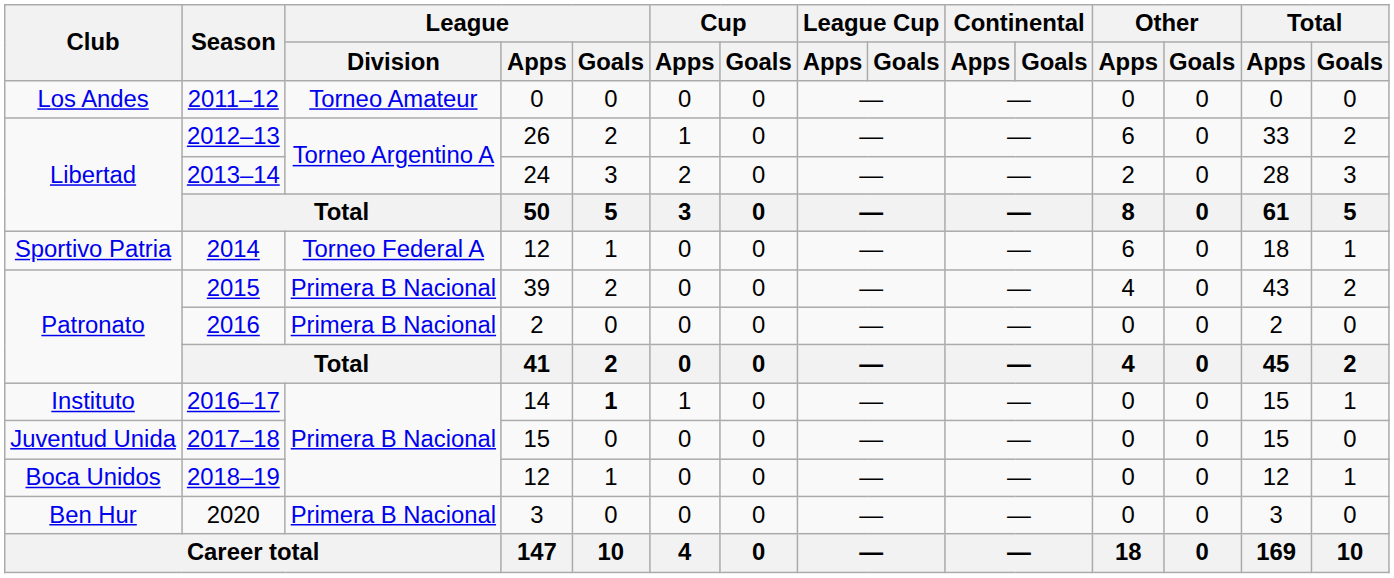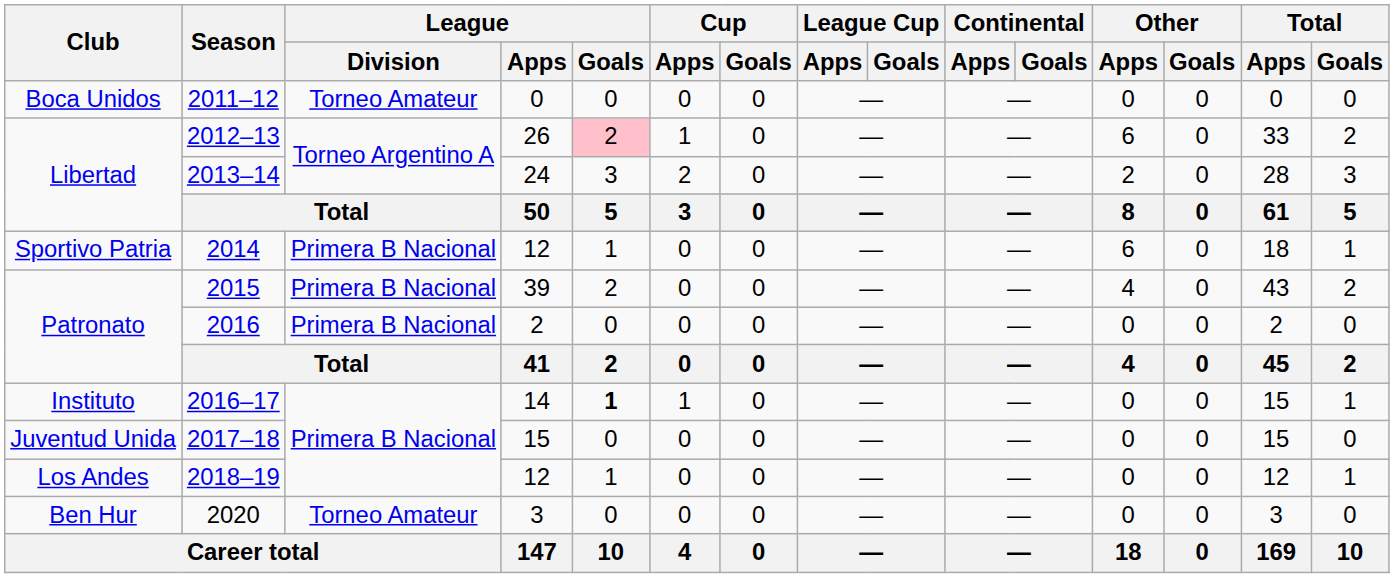 <table class="wikitable" style="text-align:center">
 <tr>
 <th rowspan="2">Club</th>
 <th rowspan="2">Season</th>
 <th colspan="3">League</th>
 <th colspan="2">Cup</th>
 <th colspan="2">League Cup</th>
 <th colspan="2">Continental</th>
 <th colspan="2">Other</th>
 <th colspan="2">Total</th>
 </tr>
 <tr>
 <th>Division</th>
 <th>Apps</th>
 <th>Goals</th>
 <th>Apps</th>
 <th>Goals</th>
 <th>Apps</th>
 <th>Goals</th>
 <th>Apps</th>
 <th>Goals</th>
 <th>Apps</th>
 <th>Goals</th>
 <th>Apps</th>
 <th>Goals</th>
 </tr>
 <tr>
-<td rowspan="1"><a href='#'>Los Andes</a></td>
+<td rowspan="1"><a href='#'>Boca Unidos</a></td>
 <td><a href='#'>2011–12</a></td>
 <td rowspan="1"><a href='#'>Torneo Amateur</a></td>
 <td>0</td>
 <td>0</td>
 <td>0</td>
 <td>0</td>
 <td colspan="2">—</td>
 <td colspan="2">—</td>
 <td>0</td>
 <td>0</td>
 <td>0</td>
 <td>0</td>
 </tr>
 <tr>
 <td rowspan="3"><a href='#'>Libertad</a></td>
 <td><a href='#'>2012–13</a></td>
 <td rowspan="2"><a href='#'>Torneo Argentino A</a></td>
 <td>26</td>
-<td>2</td>
+<td style="background: pink;">2</td>
 <td>1</td>
 <td>0</td>
 <td colspan="2">—</td>
 <td colspan="2">—</td>
 <td>6</td>
 <td>0</td>
 <td>33</td>
 <td>2</td>
 </tr>
 <tr>
 <td><a href='#'>2013–14</a></td>
 <td>24</td>
 <td>3</td>
 <td>2</td>
 <td>0</td>
 <td colspan="2">—</td>
 <td colspan="2">—</td>
 <td>2</td>
 <td>0</td>
 <td>28</td>
 <td>3</td>
 </tr>
 <tr>
 <th colspan="2">Total</th>
 <th>50</th>
 <th>5</th>
 <th>3</th>
 <th>0</th>
 <th colspan="2">—</th>
 <th colspan="2">—</th>
 <th>8</th>
 <th>0</th>
 <th>61</th>
 <th>5</th>
 </tr>
 <tr>
 <td rowspan="1"><a href='#'>Sportivo Patria</a></td>
 <td><a href='#'>2014</a></td>
-<td rowspan="1"><a href='#'>Torneo Federal A</a></td>
+<td rowspan="1"><a href='#'>Primera B Nacional</a></td>
 <td>12</td>
 <td>1</td>
 <td>0</td>
 <td>0</td>
 <td colspan="2">—</td>
 <td colspan="2">—</td>
 <td>6</td>
 <td>0</td>
 <td>18</td>
 <td>1</td>
 </tr>
 <tr>
 <td rowspan="3"><a href='#'>Patronato</a></td>
 <td><a href='#'>2015</a></td>
 <td rowspan="1"><a href='#'>Primera B Nacional</a></td>
 <td>39</td>
 <td>2</td>
 <td>0</td>
 <td>0</td>
 <td colspan="2">—</td>
 <td colspan="2">—</td>
 <td>4</td>
 <td>0</td>
 <td>43</td>
 <td>2</td>
 </tr>
 <tr>
 <td><a href='#'>2016</a></td>
 <td rowspan="1"><a href='#'>Primera B Nacional</a></td>
 <td>2</td>
 <td>0</td>
 <td>0</td>
 <td>0</td>
 <td colspan="2">—</td>
 <td colspan="2">—</td>
 <td>0</td>
 <td>0</td>
 <td>2</td>
 <td>0</td>
 </tr>
 <tr>
 <th colspan="2">Total</th>
 <th>41</th>
 <th>2</th>
 <th>0</th>
 <th>0</th>
 <th colspan="2">—</th>
 <th colspan="2">—</th>
 <th>4</th>
 <th>0</th>
 <th>45</th>
 <th>2</th>
 </tr>
 <tr>
 <td rowspan="1"><a href='#'>Instituto</a></td>
 <td><a href='#'>2016–17</a></td>
 <td rowspan="3"><a href='#'>Primera B Nacional</a></td>
 <td>14</td>
 <td><strong>1</strong></td>
 <td>1</td>
 <td>0</td>
 <td colspan="2">—</td>
 <td colspan="2">—</td>
 <td>0</td>
 <td>0</td>
 <td>15</td>
 <td>1</td>
 </tr>
 <tr>
 <td rowspan="1"><a href='#'>Juventud Unida</a></td>
 <td><a href='#'>2017–18</a></td>
 <td>15</td>
 <td>0</td>
 <td>0</td>
 <td>0</td>
 <td colspan="2">—</td>
 <td colspan="2">—</td>
 <td>0</td>
 <td>0</td>
 <td>15</td>
 <td>0</td>
 </tr>
 <tr>
-<td rowspan="1"><a href='#'>Boca Unidos</a></td>
+<td rowspan="1"><a href='#'>Los Andes</a></td>
 <td><a href='#'>2018–19</a></td>
 <td>12</td>
 <td>1</td>
 <td>0</td>
 <td>0</td>
 <td colspan="2">—</td>
 <td colspan="2">—</td>
 <td>0</td>
 <td>0</td>
 <td>12</td>
 <td>1</td>
 </tr>
 <tr>
 <td rowspan="1"><a href='#'>Ben Hur</a></td>
 <td>2020</td>
-<td rowspan="1"><a href='#'>Primera B Nacional</a></td>
+<td rowspan="1"><a href='#'>Torneo Amateur</a></td>
 <td>3</td>
 <td>0</td>
 <td>0</td>
 <td>0</td>
 <td colspan="2">—</td>
 <td colspan="2">—</td>
 <td>0</td>
 <td>0</td>
 <td>3</td>
 <td>0</td>
 </tr>
 <tr>
 <th colspan="3">Career total</th>
 <th>147</th>
 <th>10</th>
 <th>4</th>
 <th>0</th>
 <th colspan="2">—</th>
 <th colspan="2">—</th>
 <th>18</th>
 <th>0</th>
 <th>169</th>
 <th>10</th>
 </tr>
 </table>
